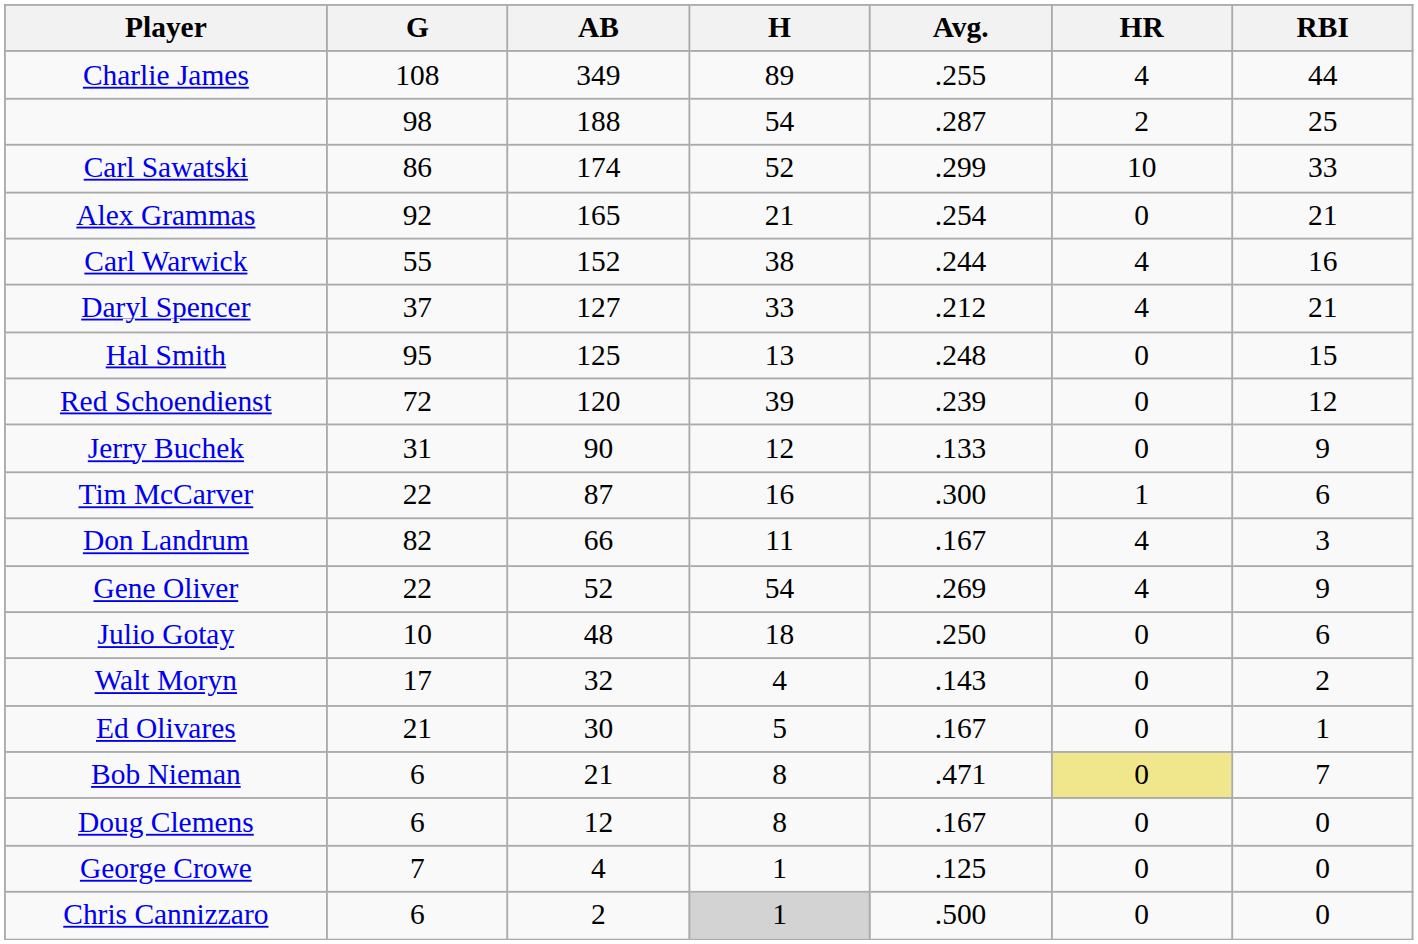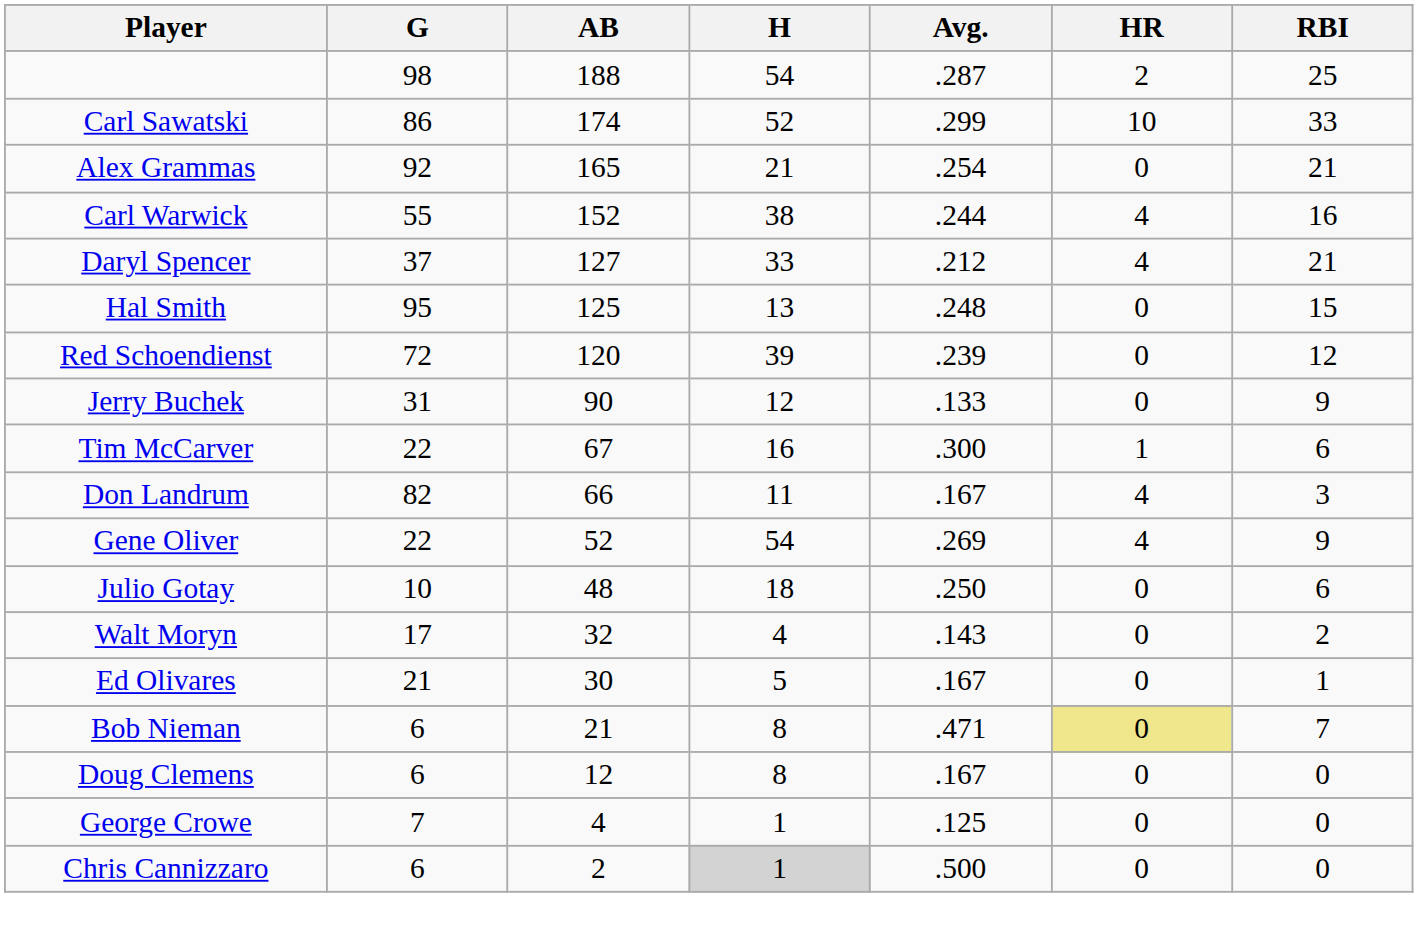 <table class="wikitable sortable">
 <tr>
 <th bgcolor="#DDDDFF" width="16%">Player</th>
 <th bgcolor="#DDDDFF" width="9%">G</th>
 <th bgcolor="#DDDDFF" width="9%">AB</th>
 <th bgcolor="#DDDDFF" width="9%">H</th>
 <th bgcolor="#DDDDFF" width="9%">Avg.</th>
 <th bgcolor="#DDDDFF" width="9%">HR</th>
 <th bgcolor="#DDDDFF" width="9%">RBI</th>
-</tr>
-<tr align="center">
-<td><a href='#'>Charlie James</a></td>
-<td>108</td>
-<td>349</td>
-<td>89</td>
-<td>.255</td>
-<td>4</td>
-<td>44</td>
 </tr>
 <tr align="center">
 <td></td>
 <td>98</td>
 <td>188</td>
 <td>54</td>
 <td>.287</td>
 <td>2</td>
 <td>25</td>
 </tr>
 <tr align="center">
 <td><a href='#'>Carl Sawatski</a></td>
 <td>86</td>
 <td>174</td>
 <td>52</td>
 <td>.299</td>
 <td>10</td>
 <td>33</td>
 </tr>
 <tr align="center">
 <td><a href='#'>Alex Grammas</a></td>
 <td>92</td>
 <td>165</td>
 <td>21</td>
 <td>.254</td>
 <td>0</td>
 <td>21</td>
 </tr>
 <tr align="center">
 <td><a href='#'>Carl Warwick</a></td>
 <td>55</td>
 <td>152</td>
 <td>38</td>
 <td>.244</td>
 <td>4</td>
 <td>16</td>
 </tr>
 <tr align="center">
 <td><a href='#'>Daryl Spencer</a></td>
 <td>37</td>
 <td>127</td>
 <td>33</td>
 <td>.212</td>
 <td>4</td>
 <td>21</td>
 </tr>
 <tr align="center">
 <td><a href='#'>Hal Smith</a></td>
 <td>95</td>
 <td>125</td>
 <td>13</td>
 <td>.248</td>
 <td>0</td>
 <td>15</td>
 </tr>
 <tr align="center">
 <td><a href='#'>Red Schoendienst</a></td>
 <td>72</td>
 <td>120</td>
 <td>39</td>
 <td>.239</td>
 <td>0</td>
 <td>12</td>
 </tr>
 <tr align="center">
 <td><a href='#'>Jerry Buchek</a></td>
 <td>31</td>
 <td>90</td>
 <td>12</td>
 <td>.133</td>
 <td>0</td>
 <td>9</td>
 </tr>
 <tr align="center">
 <td><a href='#'>Tim McCarver</a></td>
 <td>22</td>
-<td>87</td>
+<td>67</td>
 <td>16</td>
 <td>.300</td>
 <td>1</td>
 <td>6</td>
 </tr>
 <tr align="center">
 <td><a href='#'>Don Landrum</a></td>
 <td>82</td>
 <td>66</td>
 <td>11</td>
 <td>.167</td>
 <td>4</td>
 <td>3</td>
 </tr>
 <tr align="center">
 <td><a href='#'>Gene Oliver</a></td>
 <td>22</td>
 <td>52</td>
 <td>54</td>
 <td>.269</td>
 <td>4</td>
 <td>9</td>
 </tr>
 <tr align="center">
 <td><a href='#'>Julio Gotay</a></td>
 <td>10</td>
 <td>48</td>
 <td>18</td>
 <td>.250</td>
 <td>0</td>
 <td>6</td>
 </tr>
 <tr align="center">
 <td><a href='#'>Walt Moryn</a></td>
 <td>17</td>
 <td>32</td>
 <td>4</td>
 <td>.143</td>
 <td>0</td>
 <td>2</td>
 </tr>
 <tr align="center">
 <td><a href='#'>Ed Olivares</a></td>
 <td>21</td>
 <td>30</td>
 <td>5</td>
 <td>.167</td>
 <td>0</td>
 <td>1</td>
 </tr>
 <tr align="center">
 <td><a href='#'>Bob Nieman</a></td>
 <td>6</td>
 <td>21</td>
 <td>8</td>
 <td>.471</td>
 <td style="background: khaki;">0</td>
 <td>7</td>
 </tr>
 <tr align="center">
 <td><a href='#'>Doug Clemens</a></td>
 <td>6</td>
 <td>12</td>
 <td>8</td>
 <td>.167</td>
 <td>0</td>
 <td>0</td>
 </tr>
 <tr align="center">
 <td><a href='#'>George Crowe</a></td>
 <td>7</td>
 <td>4</td>
 <td>1</td>
 <td>.125</td>
 <td>0</td>
 <td>0</td>
 </tr>
 <tr align="center">
 <td><a href='#'>Chris Cannizzaro</a></td>
 <td>6</td>
 <td>2</td>
 <td style="background: lightgrey;">1</td>
 <td>.500</td>
 <td>0</td>
 <td>0</td>
 </tr>
 </table>
